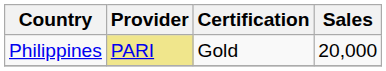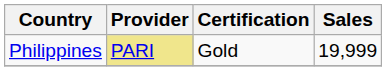 <table class="wikitable">
 <tr>
 <th>Country</th>
 <th>Provider</th>
 <th>Certification</th>
 <th>Sales</th>
 </tr>
 <tr>
 <td><a href='#'>Philippines</a></td>
 <td style="background: khaki;"><a href='#'>PARI</a></td>
 <td>Gold</td>
-<td>20,000</td>
+<td>19,999</td>
 </tr>
 <tr>
 </tr>
 </table>
